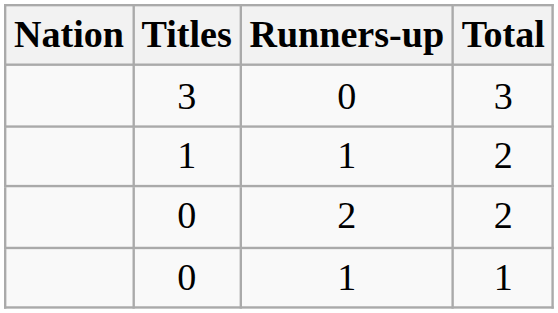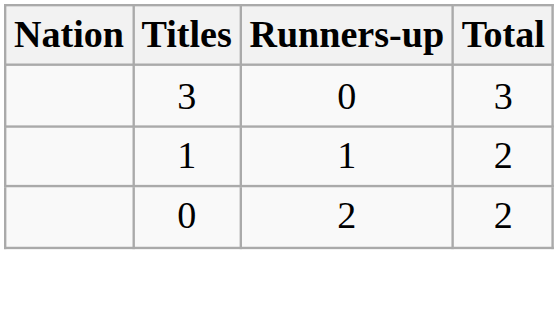 <table class="wikitable" style="text-align: center;">
 <tr>
 <th>Nation</th>
 <th>Titles</th>
 <th>Runners-up</th>
 <th>Total</th>
 </tr>
 <tr>
 <td align=left></td>
 <td>3</td>
 <td>0</td>
 <td>3</td>
 </tr>
 <tr>
 <td align=left></td>
 <td>1</td>
 <td>1</td>
 <td>2</td>
 </tr>
 <tr>
 <td align=left></td>
 <td>0</td>
 <td>2</td>
 <td>2</td>
 </tr>
-<tr>
-<td align=left></td>
-<td>0</td>
-<td>1</td>
-<td>1</td>
-</tr>
 </table>
